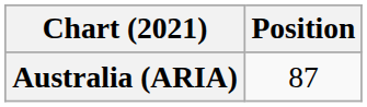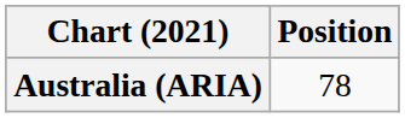 <table class="wikitable plainrowheaders" style="text-align:center;">
 <tr>
 <th scope="col">Chart (2021)</th>
 <th scope="col">Position</th>
 </tr>
 <tr>
 <th scope="row">Australia (ARIA)</th>
-<td>87</td>
+<td>78</td>
 </tr>
 </table>
